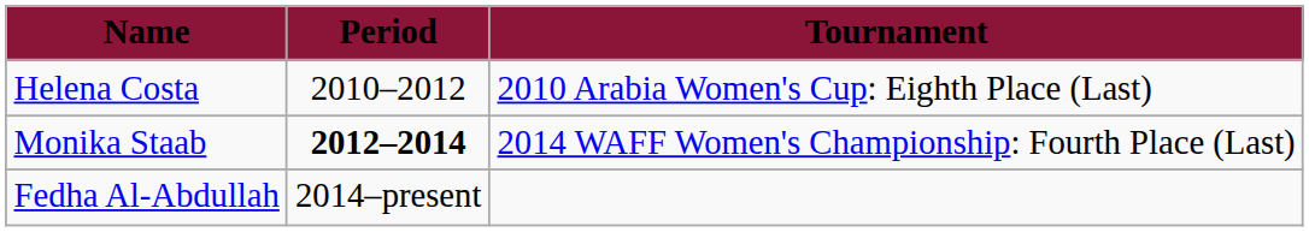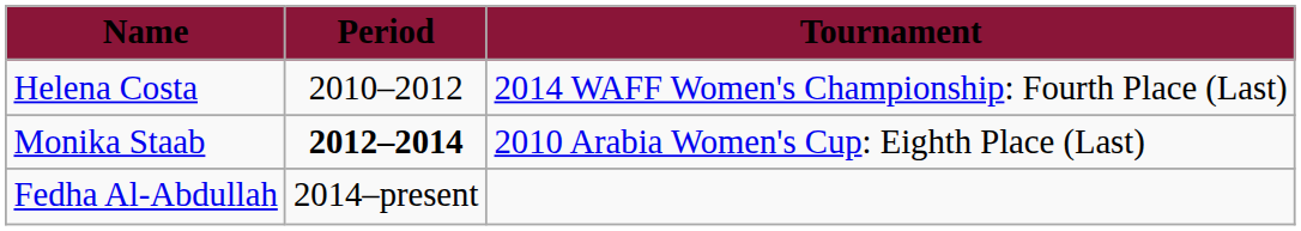 <table class="wikitable">
 <tr>
 <th style="background-color:#8A1538;"><span>Name</span></th>
 <th style="background-color:#8A1538;"><span>Period</span></th>
 <th style="background-color:#8A1538;"><span>Tournament</span></th>
 </tr>
 <tr>
 <td> <a href='#'>Helena Costa</a></td>
 <td align="center">2010–2012</td>
-<td><a href='#'>2010 Arabia Women's Cup</a>: Eighth Place (Last)</td>
+<td><a href='#'>2014 WAFF Women's Championship</a>: Fourth Place (Last)</td>
 </tr>
 <tr>
 <td> <a href='#'>Monika Staab</a></td>
 <td align="center"><strong>2012–2014</strong></td>
-<td><a href='#'>2014 WAFF Women's Championship</a>: Fourth Place (Last)</td>
+<td><a href='#'>2010 Arabia Women's Cup</a>: Eighth Place (Last)</td>
 </tr>
 <tr>
 <td> <a href='#'>Fedha Al-Abdullah</a></td>
 <td align="center">2014–present</td>
 <td></td>
 </tr>
 </table>
